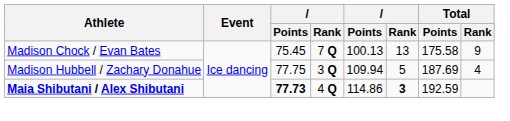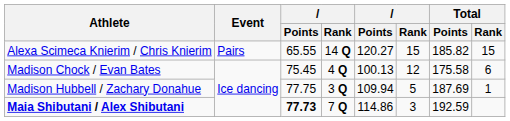 <table class=wikitable style=font-size:90%;text-align:center>
 <tr>
 <th rowspan=2>Athlete</th>
 <th rowspan=2>Event</th>
 <th colspan=2> / </th>
 <th colspan=2> / </th>
 <th colspan=2>Total</th>
 </tr>
 <tr style=font-size:95%>
 <th>Points</th>
 <th>Rank</th>
 <th>Points</th>
 <th>Rank</th>
 <th>Points</th>
 <th>Rank</th>
 </tr>
 <tr>
+<td align=left><a href='#'>Alexa Scimeca Knierim</a> / <a href='#'>Chris Knierim</a></td>
+<td align=left><a href='#'>Pairs</a></td>
+<td>65.55</td>
+<td>14 <strong>Q</strong></td>
+<td>120.27</td>
+<td>15</td>
+<td>185.82</td>
+<td>15</td>
+</tr>
+<tr>
 <td align=left><a href='#'>Madison Chock</a> / <a href='#'>Evan Bates</a></td>
 <td style="text-align:left;" rowspan="3"><a href='#'>Ice dancing</a></td>
 <td>75.45</td>
-<td>7 <strong>Q</strong></td>
+<td>4 <strong>Q</strong></td>
 <td>100.13</td>
-<td>13</td>
+<td>12</td>
 <td>175.58</td>
-<td>9</td>
+<td>6</td>
 </tr>
 <tr>
 <td align=left><a href='#'>Madison Hubbell</a> / <a href='#'>Zachary Donahue</a></td>
 <td>77.75</td>
 <td>3 <strong>Q</strong></td>
 <td>109.94</td>
 <td>5</td>
 <td>187.69</td>
-<td>4</td>
+<td>1</td>
 </tr>
 <tr>
 <td align=left><strong><a href='#'>Maia Shibutani</a> / <a href='#'>Alex Shibutani</a></strong></td>
 <td><strong>77.73</strong></td>
-<td>4 <strong>Q</strong></td>
+<td>7 <strong>Q</strong></td>
 <td>114.86</td>
-<td><strong>3</strong></td>
+<td>3</td>
 <td>192.59</td>
 <td></td>
 </tr>
 </table>
